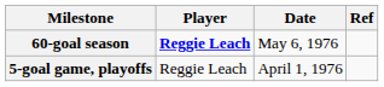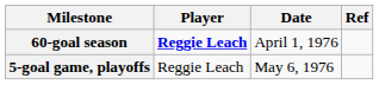 <table class="wikitable">
 <tr>
 <th scope="col">Milestone</th>
 <th scope="col">Player</th>
 <th scope="col">Date</th>
 <th scope="col">Ref</th>
 </tr>
 <tr>
 <th scope="row">60-goal season</th>
 <td><strong><a href='#'>Reggie Leach</a></strong></td>
-<td>May 6, 1976</td>
+<td>April 1, 1976</td>
 <td></td>
 </tr>
 <tr>
 <th scope="row" rowspan="5">5-goal game, playoffs</th>
 <td>Reggie Leach</td>
-<td>April 1, 1976</td>
+<td>May 6, 1976</td>
 <td></td>
 </tr>
 </table>
